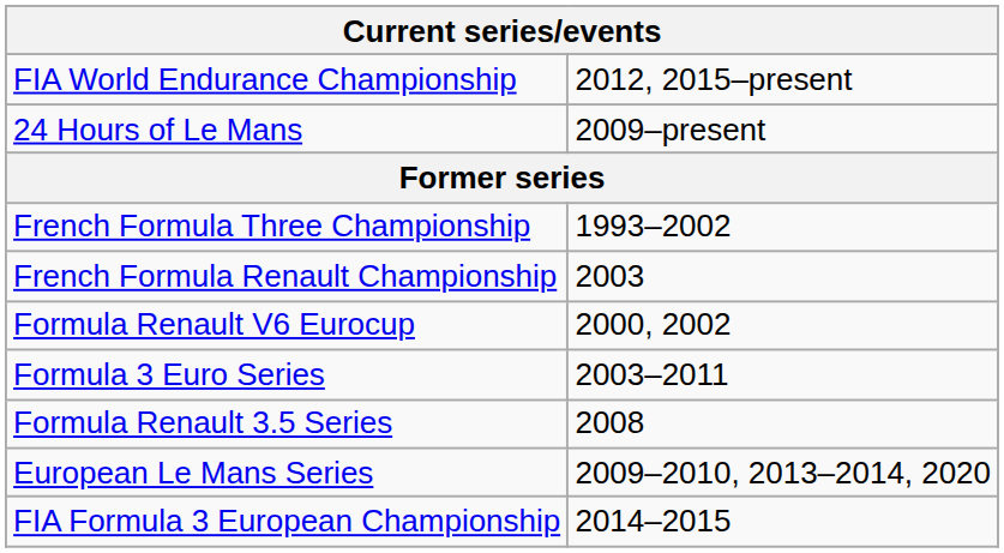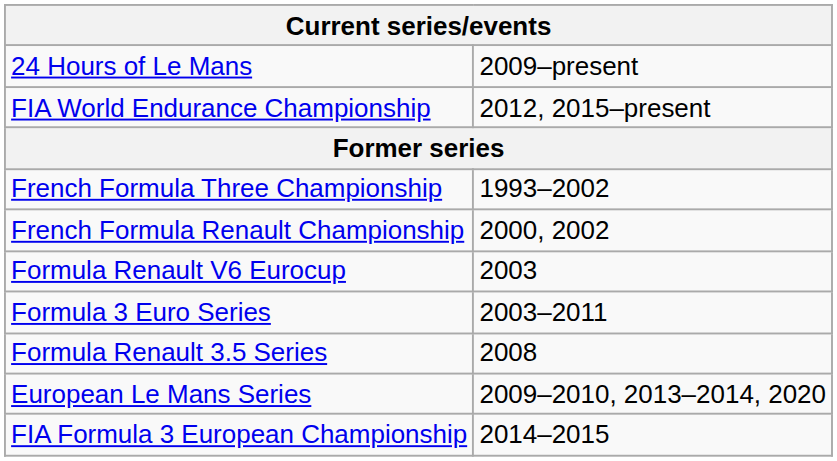 <table class="wikitable" border="1" style="font-size:85%;">
 <tr>
 <th colspan=2>Current series/events</th>
 </tr>
 <tr>
+<td><a href='#'>24 Hours of Le Mans</a></td>
+<td>2009–present</td>
+</tr>
+<tr>
 <td><a href='#'>FIA World Endurance Championship</a></td>
 <td>2012, 2015–present</td>
-</tr>
-<tr>
-<td><a href='#'>24 Hours of Le Mans</a></td>
-<td>2009–present</td>
 </tr>
 <tr>
 <th colspan=2>Former series</th>
 </tr>
 <tr>
 <td><a href='#'>French Formula Three Championship</a></td>
 <td>1993–2002</td>
 </tr>
 <tr>
 <td><a href='#'>French Formula Renault Championship</a></td>
-<td>2003</td>
+<td>2000, 2002</td>
 </tr>
 <tr>
 <td><a href='#'>Formula Renault V6 Eurocup</a></td>
-<td>2000, 2002</td>
+<td>2003</td>
 </tr>
 <tr>
 <td><a href='#'>Formula 3 Euro Series</a></td>
 <td>2003–2011</td>
 </tr>
 <tr>
 <td><a href='#'>Formula Renault 3.5 Series</a></td>
 <td>2008</td>
 </tr>
 <tr>
 <td><a href='#'>European Le Mans Series</a></td>
 <td>2009–2010, 2013–2014, 2020</td>
 </tr>
 <tr>
 <td><a href='#'>FIA Formula 3 European Championship</a></td>
 <td>2014–2015</td>
 </tr>
 </table>
